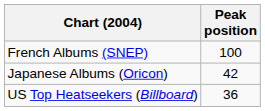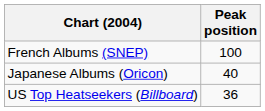 <table class="wikitable sortable">
 <tr>
 <th>Chart (2004)</th>
 <th>Peak<br>position</th>
 </tr>
 <tr>
 <td align="left">French Albums <a href='#'>(SNEP)</a></td>
 <td style="text-align:center;">100</td>
 </tr>
 <tr>
 <td align="left">Japanese Albums (<a href='#'>Oricon</a>)</td>
-<td style="text-align:center;">42</td>
+<td style="text-align:center;">40</td>
 </tr>
 <tr>
 <td align="left">US <a href='#'>Top Heatseekers</a> (<em><a href='#'>Billboard</a></em>)</td>
 <td style="text-align:center;">36</td>
 </tr>
 </table>
